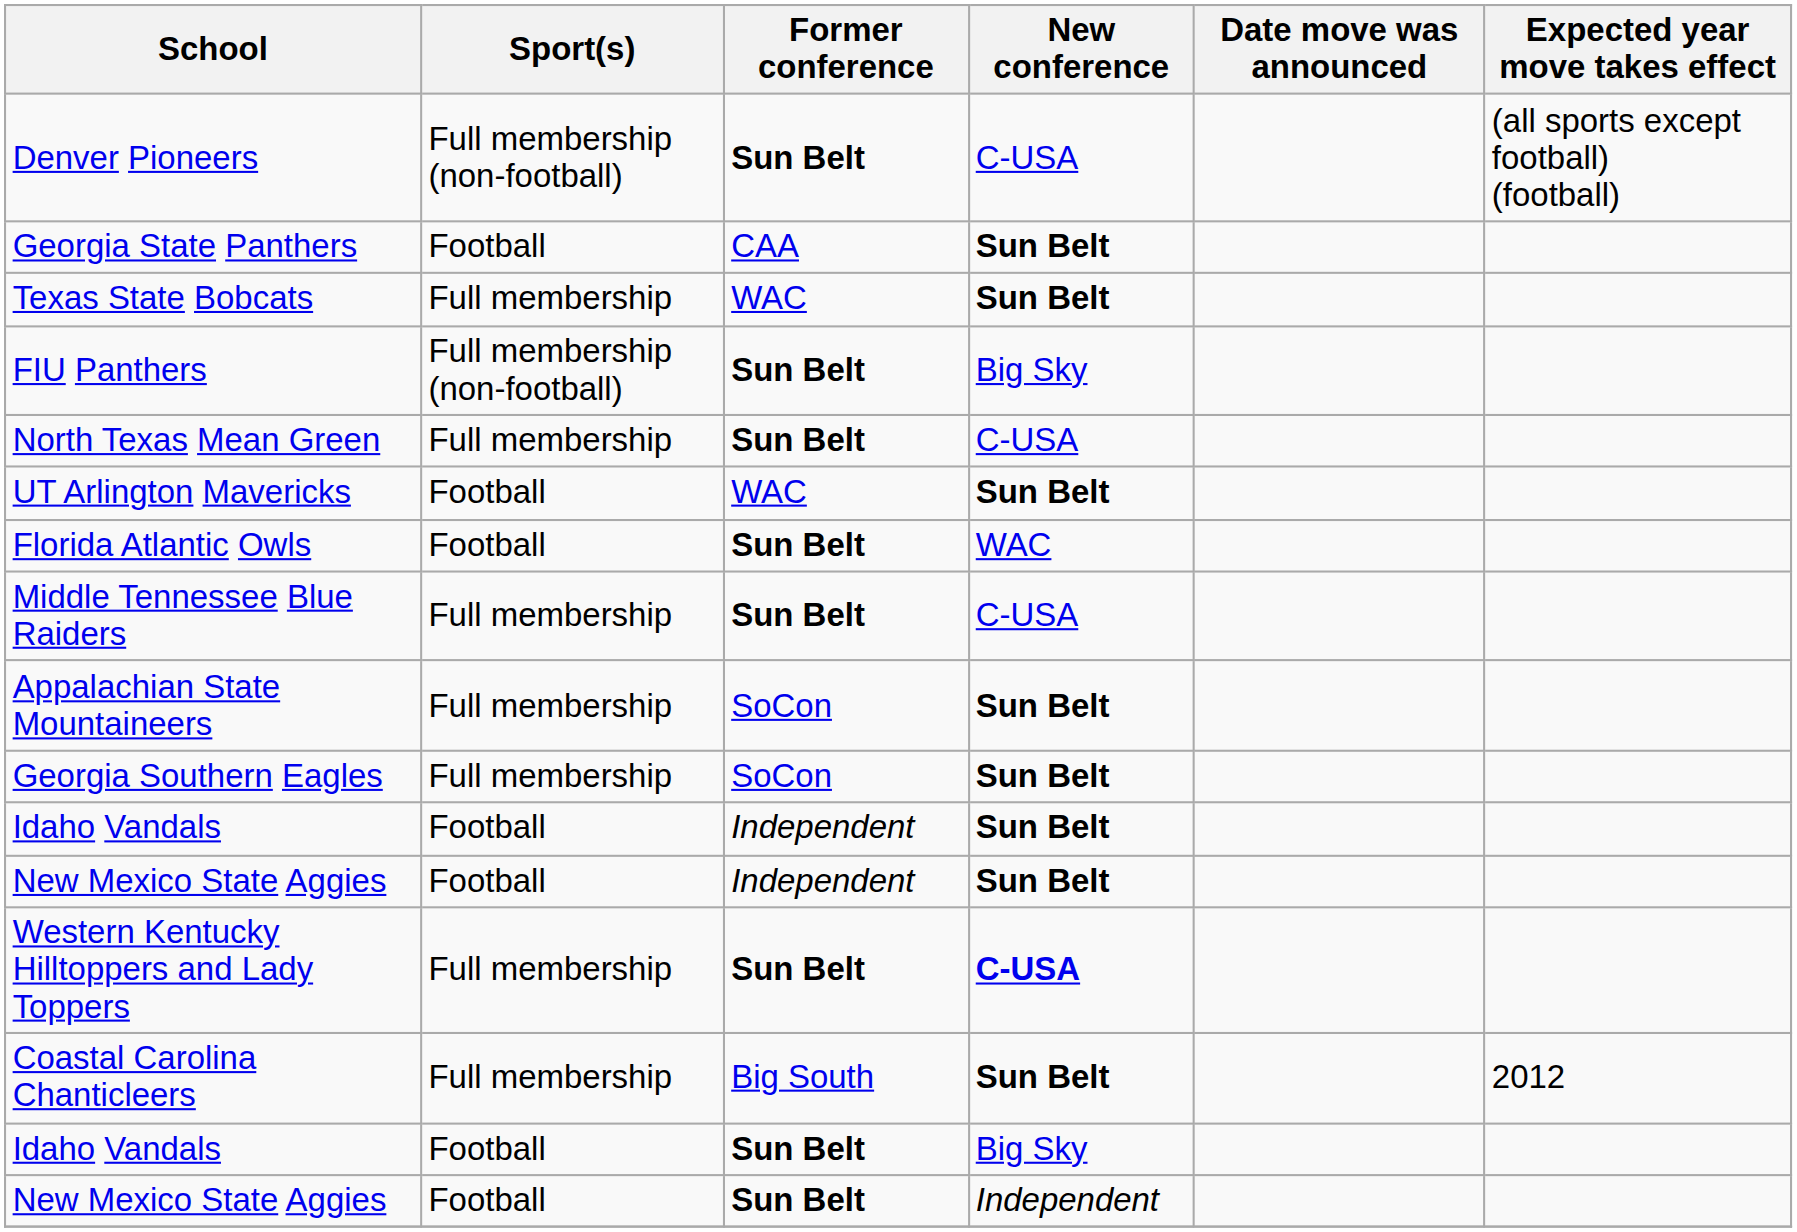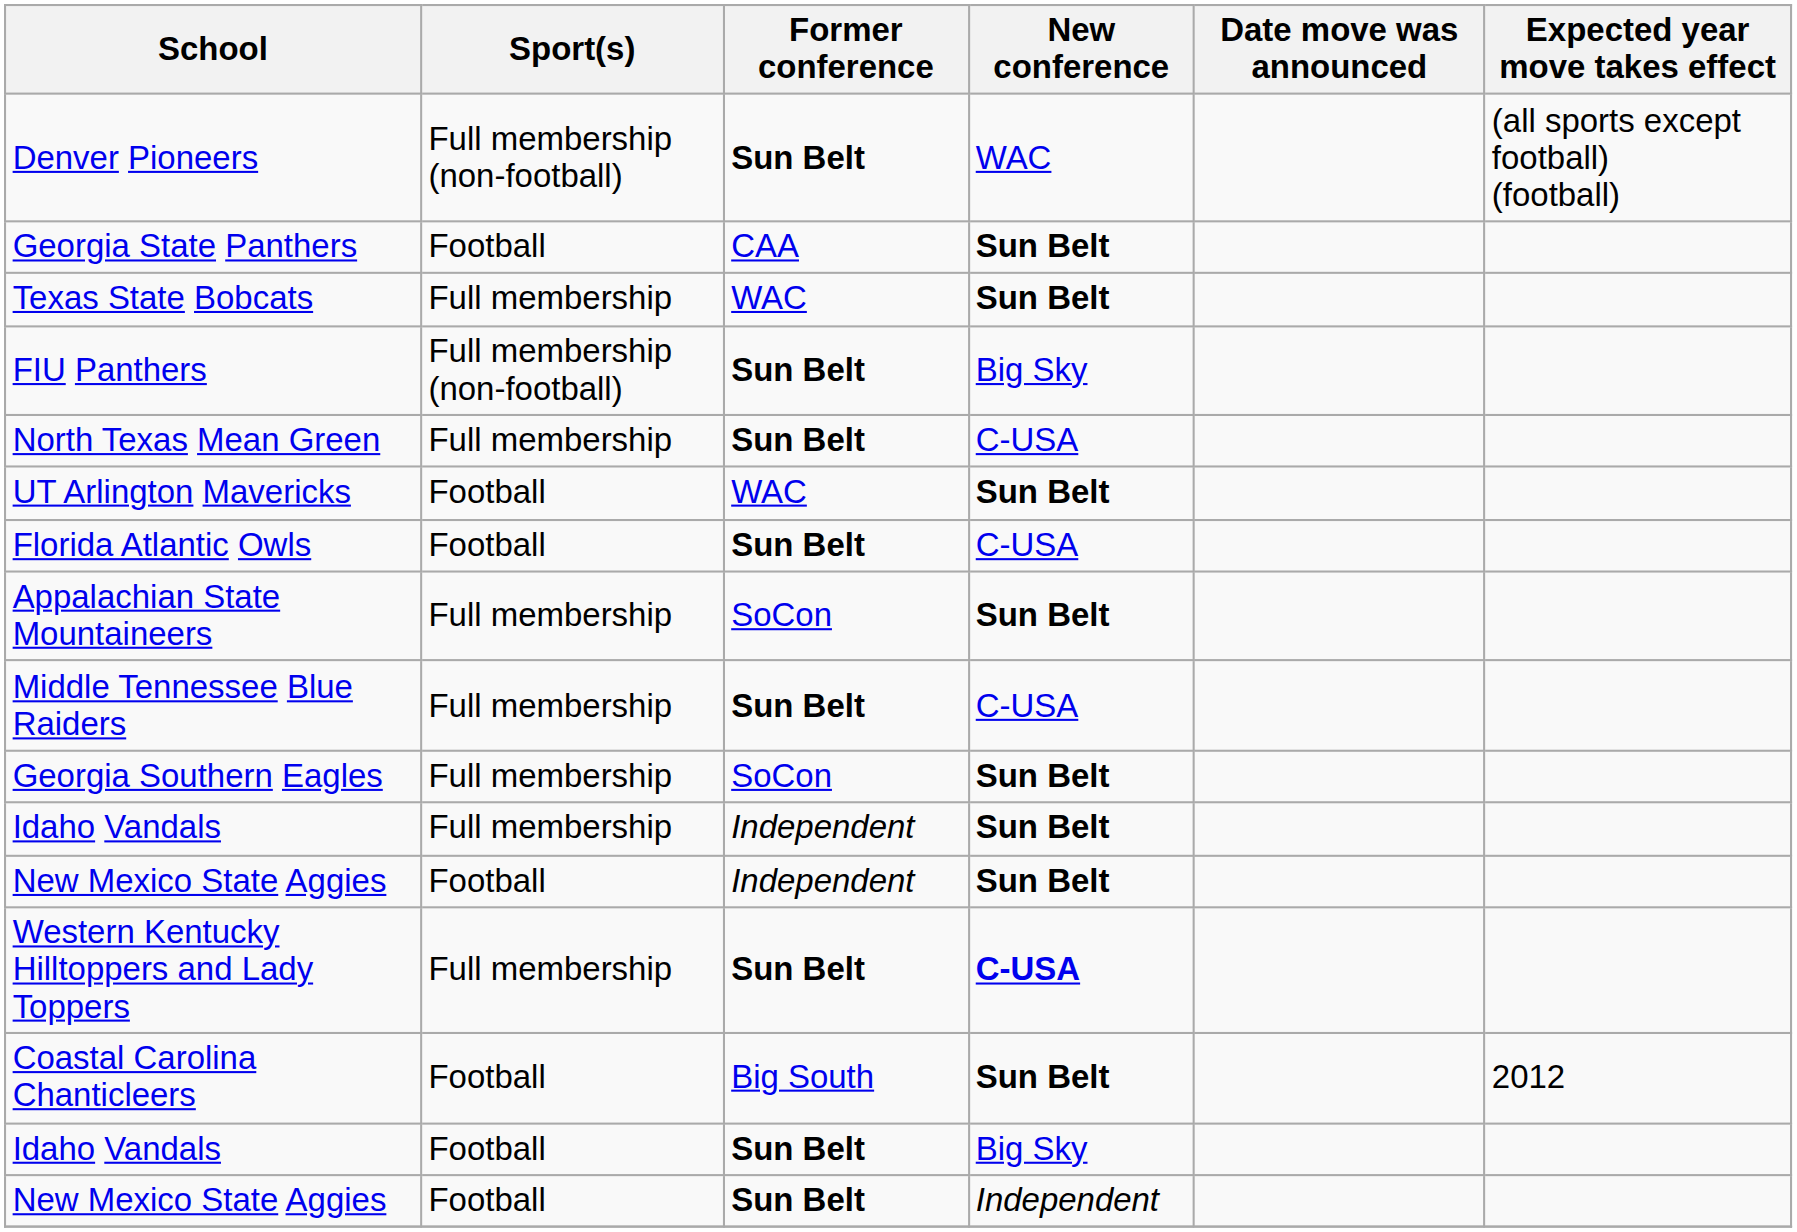 <table class="wikitable sortable">
 <tr>
 <th>School</th>
 <th>Sport(s)</th>
 <th>Former conference</th>
 <th>New conference</th>
 <th>Date move was announced</th>
 <th>Expected year move takes effect</th>
 </tr>
 <tr>
 <td><a href='#'>Denver</a> <a href='#'>Pioneers</a></td>
 <td>Full membership (non-football)</td>
 <td><strong>Sun Belt</strong></td>
-<td><a href='#'>C-USA</a></td>
+<td><a href='#'>WAC</a></td>
 <td></td>
 <td> (all sports except football) <br>  (football)</td>
 </tr>
 <tr>
 <td><a href='#'>Georgia State</a> <a href='#'>Panthers</a></td>
 <td>Football</td>
 <td><a href='#'>CAA</a></td>
 <td><strong>Sun Belt</strong></td>
 <td></td>
 <td></td>
 </tr>
 <tr>
 <td><a href='#'>Texas State</a> <a href='#'>Bobcats</a></td>
 <td>Full membership</td>
 <td><a href='#'>WAC</a></td>
 <td><strong>Sun Belt</strong></td>
 <td></td>
 <td></td>
 </tr>
 <tr>
 <td><a href='#'>FIU</a> <a href='#'>Panthers</a></td>
 <td>Full membership (non-football)</td>
 <td><strong>Sun Belt</strong></td>
 <td><a href='#'>Big Sky</a></td>
 <td></td>
 <td></td>
 </tr>
 <tr>
 <td><a href='#'>North Texas</a> <a href='#'>Mean Green</a></td>
 <td>Full membership</td>
 <td><strong>Sun Belt</strong></td>
 <td><a href='#'>C-USA</a></td>
 <td></td>
 <td></td>
 </tr>
 <tr>
 <td><a href='#'>UT Arlington</a> <a href='#'>Mavericks</a></td>
 <td>Football</td>
 <td><a href='#'>WAC</a></td>
 <td><strong>Sun Belt</strong></td>
 <td></td>
 <td></td>
 </tr>
 <tr>
 <td><a href='#'>Florida Atlantic</a> <a href='#'>Owls</a></td>
 <td>Football</td>
 <td><strong>Sun Belt</strong></td>
-<td><a href='#'>WAC</a></td>
-<td></td>
-<td></td>
-</tr>
-<tr>
-<td><a href='#'>Middle Tennessee</a> <a href='#'>Blue Raiders</a></td>
-<td>Full membership</td>
-<td><strong>Sun Belt</strong></td>
 <td><a href='#'>C-USA</a></td>
 <td></td>
 <td></td>
 </tr>
 <tr>
 <td><a href='#'>Appalachian State</a> <a href='#'>Mountaineers</a></td>
 <td>Full membership</td>
 <td><a href='#'>SoCon</a></td>
 <td><strong>Sun Belt</strong></td>
 <td></td>
 <td></td>
 </tr>
 <tr>
+<td><a href='#'>Middle Tennessee</a> <a href='#'>Blue Raiders</a></td>
+<td>Full membership</td>
+<td><strong>Sun Belt</strong></td>
+<td><a href='#'>C-USA</a></td>
+<td></td>
+<td></td>
+</tr>
+<tr>
 <td><a href='#'>Georgia Southern</a> <a href='#'>Eagles</a></td>
 <td>Full membership</td>
 <td><a href='#'>SoCon</a></td>
 <td><strong>Sun Belt</strong></td>
 <td></td>
 <td></td>
 </tr>
 <tr>
 <td><a href='#'>Idaho</a> <a href='#'>Vandals</a></td>
-<td>Football</td>
+<td>Full membership</td>
 <td><em>Independent</em></td>
 <td><strong>Sun Belt</strong></td>
 <td></td>
 <td></td>
 </tr>
 <tr>
 <td><a href='#'>New Mexico State</a> <a href='#'>Aggies</a></td>
 <td>Football</td>
 <td><em>Independent</em></td>
 <td><strong>Sun Belt</strong></td>
 <td></td>
 <td></td>
 </tr>
 <tr>
 <td><a href='#'>Western Kentucky</a> <a href='#'>Hilltoppers and Lady Toppers</a></td>
 <td>Full membership</td>
 <td><strong>Sun Belt</strong></td>
 <td><strong><a href='#'>C-USA</a></strong></td>
 <td></td>
 <td></td>
 </tr>
 <tr>
 <td><a href='#'>Coastal Carolina</a> <a href='#'>Chanticleers</a></td>
-<td>Full membership</td>
+<td>Football</td>
 <td><a href='#'>Big South</a></td>
 <td><strong>Sun Belt</strong></td>
 <td></td>
 <td>2012</td>
 </tr>
 <tr>
 <td><a href='#'>Idaho</a> <a href='#'>Vandals</a></td>
 <td>Football</td>
 <td><strong>Sun Belt</strong></td>
 <td><a href='#'>Big Sky</a></td>
 <td></td>
 <td></td>
 </tr>
 <tr>
 <td><a href='#'>New Mexico State</a> <a href='#'>Aggies</a></td>
 <td>Football</td>
 <td><strong>Sun Belt</strong></td>
 <td><em>Independent</em></td>
 <td></td>
 <td></td>
 </tr>
 <tr>
 </tr>
 </table>
